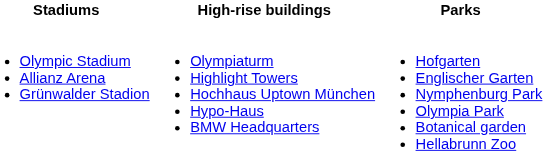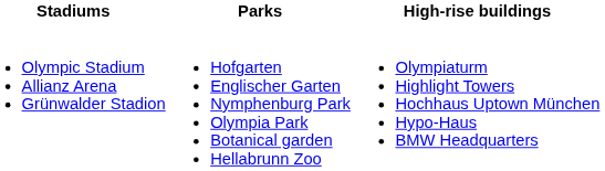 <table border="0">
 <tr class="hintergrundfarbe5">
 <th>Stadiums</th>
+<th>Parks</th>
 <th>High-rise buildings</th>
-<th>Parks</th>
 </tr>
 <tr valign="top">
 <td><br><ul><li><a href='#'>Olympic Stadium</a></li><li><a href='#'>Allianz Arena</a></li><li><a href='#'>Grünwalder Stadion</a></li></ul></td>
+<td><br><ul><li><a href='#'>Hofgarten</a></li><li><a href='#'>Englischer Garten</a></li><li><a href='#'>Nymphenburg Park</a></li><li><a href='#'>Olympia Park</a></li><li><a href='#'>Botanical garden</a></li><li><a href='#'>Hellabrunn Zoo</a></li></ul></td>
 <td><br><ul><li><a href='#'>Olympiaturm</a></li><li><a href='#'>Highlight Towers</a></li><li><a href='#'>Hochhaus Uptown München</a></li><li><a href='#'>Hypo-Haus</a></li><li><a href='#'>BMW Headquarters</a></li></ul></td>
-<td><br><ul><li><a href='#'>Hofgarten</a></li><li><a href='#'>Englischer Garten</a></li><li><a href='#'>Nymphenburg Park</a></li><li><a href='#'>Olympia Park</a></li><li><a href='#'>Botanical garden</a></li><li><a href='#'>Hellabrunn Zoo</a></li></ul></td>
 </tr>
 </table>
